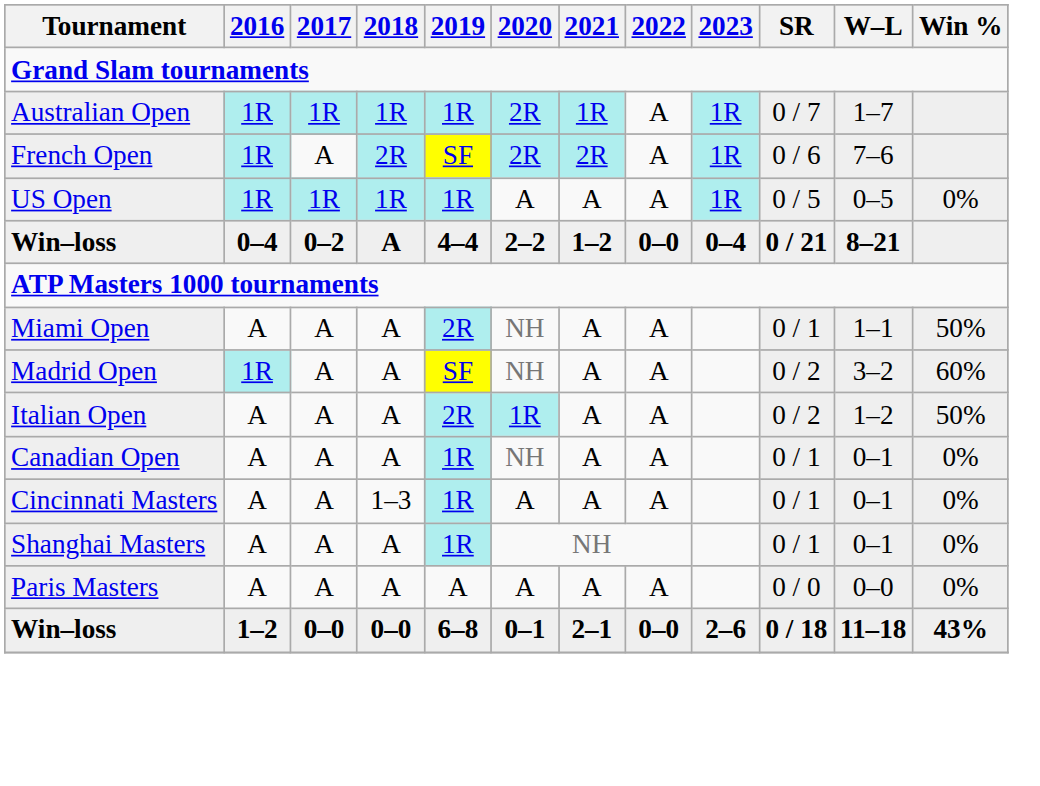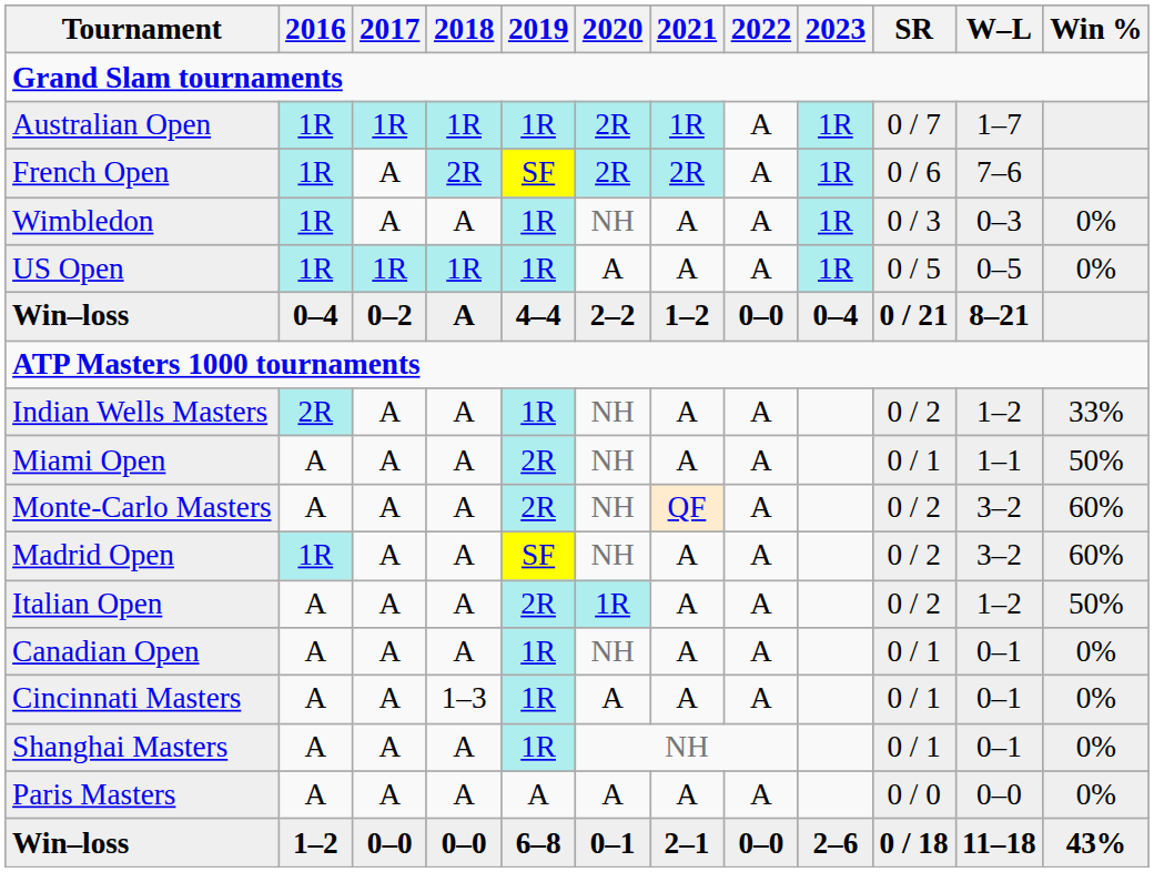 <table class=wikitable style=text-align:center>
 <tr>
 <th>Tournament</th>
 <th><a href='#'>2016</a></th>
 <th><a href='#'>2017</a></th>
 <th><a href='#'>2018</a></th>
 <th><a href='#'>2019</a></th>
 <th><a href='#'>2020</a></th>
 <th><a href='#'>2021</a></th>
 <th><a href='#'>2022</a></th>
 <th><a href='#'>2023</a></th>
 <th>SR</th>
 <th>W–L</th>
 <th>Win %</th>
 </tr>
 <tr>
 <td colspan="12" align="left"><a href='#'><strong>Grand Slam tournaments</strong></a></td>
 </tr>
 <tr>
 <td bgcolor=#efefef align=left><a href='#'>Australian Open</a></td>
 <td bgcolor=afeeee><a href='#'>1R</a></td>
 <td bgcolor=afeeee><a href='#'>1R</a></td>
 <td bgcolor=afeeee><a href='#'>1R</a></td>
 <td bgcolor=afeeee><a href='#'>1R</a></td>
 <td bgcolor=afeeee><a href='#'>2R</a></td>
 <td bgcolor=afeeee><a href='#'>1R</a></td>
 <td>A</td>
 <td bgcolor=afeeee><a href='#'>1R</a></td>
 <td bgcolor="#efefef">0 / 7</td>
 <td bgcolor=#efefef>1–7</td>
 <td bgcolor=#efefef></td>
 </tr>
 <tr>
 <td bgcolor=#efefef align=left><a href='#'>French Open</a></td>
 <td bgcolor=afeeee><a href='#'>1R</a></td>
 <td>A</td>
 <td bgcolor=afeeee><a href='#'>2R</a></td>
 <td bgcolor=yellow><a href='#'>SF</a></td>
 <td bgcolor=afeeee><a href='#'>2R</a></td>
 <td bgcolor=afeeee><a href='#'>2R</a></td>
 <td>A</td>
 <td bgcolor=afeeee><a href='#'>1R</a></td>
 <td bgcolor="#efefef">0 / 6</td>
 <td bgcolor=#efefef>7–6</td>
 <td bgcolor=#efefef></td>
 </tr>
 <tr>
+<td bgcolor=#efefef align=left><a href='#'>Wimbledon</a></td>
+<td bgcolor=afeeee><a href='#'>1R</a></td>
+<td>A</td>
+<td>A</td>
+<td bgcolor=afeeee><a href='#'>1R</a></td>
+<td style=color:#767676>NH</td>
+<td>A</td>
+<td>A</td>
+<td bgcolor=afeeee><a href='#'>1R</a></td>
+<td bgcolor="#efefef">0 / 3</td>
+<td bgcolor=#efefef>0–3</td>
+<td bgcolor=#efefef>0%</td>
+</tr>
+<tr>
 <td bgcolor=#efefef align=left><a href='#'>US Open</a></td>
 <td bgcolor=afeeee><a href='#'>1R</a></td>
 <td bgcolor=afeeee><a href='#'>1R</a></td>
 <td bgcolor=afeeee><a href='#'>1R</a></td>
 <td bgcolor=afeeee><a href='#'>1R</a></td>
 <td>A</td>
 <td>A</td>
 <td>A</td>
 <td bgcolor=afeeee><a href='#'>1R</a></td>
 <td bgcolor="#efefef">0 / 5</td>
 <td bgcolor=#efefef>0–5</td>
 <td bgcolor=#efefef>0%</td>
 </tr>
 <tr style=background:#efefef;font-weight:bold>
 <td style=text-align:left>Win–loss</td>
 <td>0–4</td>
 <td>0–2</td>
 <td>A</td>
 <td>4–4</td>
 <td>2–2</td>
 <td>1–2</td>
 <td>0–0</td>
 <td>0–4</td>
 <td>0 / 21</td>
 <td>8–21</td>
 <td></td>
 </tr>
 <tr>
 <td colspan="12" align="left"><strong><a href='#'>ATP Masters 1000 tournaments</a></strong></td>
 </tr>
 <tr>
+<td style=text-align:left;background:#efefef><a href='#'>Indian Wells Masters</a></td>
+<td style=background:#afeeee><a href='#'>2R</a></td>
+<td>A</td>
+<td>A</td>
+<td style=background:#afeeee><a href='#'>1R</a></td>
+<td style=color:#767676>NH</td>
+<td>A</td>
+<td>A</td>
+<td></td>
+<td bgcolor="#efefef">0 / 2</td>
+<td bgcolor=#efefef>1–2</td>
+<td bgcolor=#efefef>33%</td>
+</tr>
+<tr>
 <td style=text-align:left;background:#efefef><a href='#'>Miami Open</a></td>
 <td>A</td>
 <td>A</td>
 <td>A</td>
 <td style=background:#afeeee><a href='#'>2R</a></td>
 <td style=color:#767676>NH</td>
 <td>A</td>
 <td>A</td>
 <td></td>
 <td bgcolor="#efefef">0 / 1</td>
 <td bgcolor=#efefef>1–1</td>
 <td bgcolor=#efefef>50%</td>
+</tr>
+<tr>
+<td style=text-align:left;background:#efefef><a href='#'>Monte-Carlo Masters</a></td>
+<td>A</td>
+<td>A</td>
+<td>A</td>
+<td style=background:#afeeee><a href='#'>2R</a></td>
+<td style=color:#767676>NH</td>
+<td bgcolor=ffebcd><a href='#'>QF</a></td>
+<td>A</td>
+<td></td>
+<td bgcolor="#efefef">0 / 2</td>
+<td bgcolor=#efefef>3–2</td>
+<td bgcolor=#efefef>60%</td>
 </tr>
 <tr>
 <td style=text-align:left;background:#efefef><a href='#'>Madrid Open</a></td>
 <td bgcolor=afeeee><a href='#'>1R</a></td>
 <td>A</td>
 <td>A</td>
 <td bgcolor=yellow><a href='#'>SF</a></td>
 <td style=color:#767676>NH</td>
 <td>A</td>
 <td>A</td>
 <td></td>
 <td bgcolor="#efefef">0 / 2</td>
 <td bgcolor=#efefef>3–2</td>
 <td bgcolor=#efefef>60%</td>
 </tr>
 <tr>
 <td style=text-align:left;background:#efefef><a href='#'>Italian Open</a></td>
 <td>A</td>
 <td>A</td>
 <td>A</td>
 <td bgcolor=afeeee><a href='#'>2R</a></td>
 <td bgcolor=afeeee><a href='#'>1R</a></td>
 <td>A</td>
 <td>A</td>
 <td></td>
 <td bgcolor="#efefef">0 / 2</td>
 <td bgcolor=#efefef>1–2</td>
 <td bgcolor=#efefef>50%</td>
 </tr>
 <tr>
 <td style=text-align:left;background:#efefef><a href='#'>Canadian Open</a></td>
 <td>A</td>
 <td>A</td>
 <td>A</td>
 <td style=background:#afeeee><a href='#'>1R</a></td>
 <td style=color:#767676>NH</td>
 <td>A</td>
 <td>A</td>
 <td></td>
 <td bgcolor="#efefef">0 / 1</td>
 <td bgcolor=#efefef>0–1</td>
 <td bgcolor=#efefef>0%</td>
 </tr>
 <tr>
 <td style=text-align:left;background:#efefef><a href='#'>Cincinnati Masters</a></td>
 <td>A</td>
 <td>A</td>
 <td>1–3</td>
 <td style=background:#afeeee><a href='#'>1R</a></td>
 <td>A</td>
 <td>A</td>
 <td>A</td>
 <td></td>
 <td bgcolor="#efefef">0 / 1</td>
 <td bgcolor=#efefef>0–1</td>
 <td bgcolor=#efefef>0%</td>
 </tr>
 <tr>
 <td style=text-align:left;background:#efefef><a href='#'>Shanghai Masters</a></td>
 <td>A</td>
 <td>A</td>
 <td>A</td>
 <td style=background:#afeeee><a href='#'>1R</a></td>
 <td colspan="3" style="color:#767676">NH</td>
 <td></td>
 <td bgcolor="#efefef">0 / 1</td>
 <td bgcolor=#efefef>0–1</td>
 <td bgcolor=#efefef>0%</td>
 </tr>
 <tr>
 <td style=text-align:left;background:#efefef><a href='#'>Paris Masters</a></td>
 <td>A</td>
 <td>A</td>
 <td>A</td>
 <td>A</td>
 <td>A</td>
 <td>A</td>
 <td>A</td>
 <td></td>
 <td bgcolor="#efefef">0 / 0</td>
 <td bgcolor=#efefef>0–0</td>
 <td bgcolor=#efefef>0%</td>
 </tr>
 <tr style=font-weight:bold;background:#efefef>
 <td style=text-align:left>Win–loss</td>
 <td>1–2</td>
 <td>0–0</td>
 <td>0–0</td>
 <td>6–8</td>
 <td>0–1</td>
 <td>2–1</td>
 <td>0–0</td>
 <td>2–6</td>
 <td bgcolor="#efefef">0 / 18</td>
 <td bgcolor=#efefef>11–18</td>
 <td bgcolor=#efefef>43%</td>
 </tr>
 <tr>
 </tr>
 </table>
